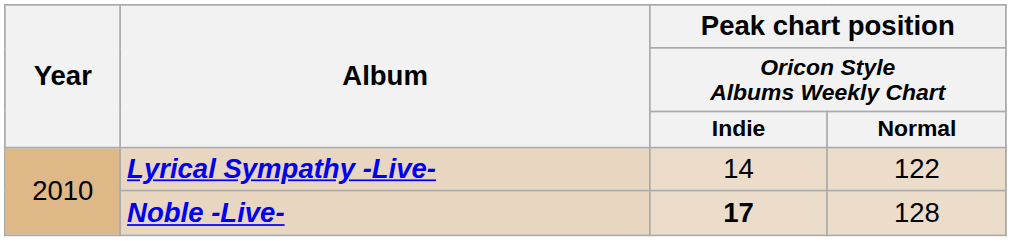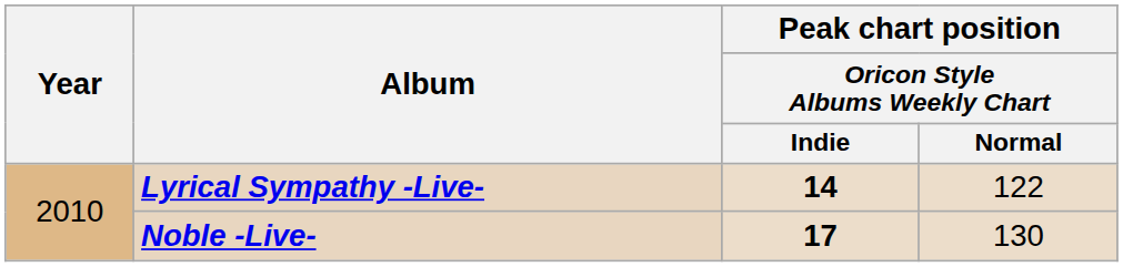 <table class="wikitable">
 <tr>
 <th width="60" rowspan="3">Year</th>
 <th rowspan="3" width="300">Album</th>
 <th width="200" colspan="2">Peak chart position</th>
 </tr>
 <tr style="font-size:smaller;">
 <th bgcolor="#DEB887" colspan="2"><em>Oricon Style</em><br><em>Albums Weekly Chart</em><br></th>
 </tr>
 <tr style="font-size:smaller;">
 <th bgcolor="#DEB887" width="50">Indie</th>
 <th bgcolor="#DEB887" width="50">Normal</th>
 </tr>
 <tr>
 <td align="center" rowspan=2 bgcolor="#DEB887">2010</td>
 <td bgcolor="#E8D6C0"><strong><em><a href='#'>Lyrical Sympathy -Live-</a></em></strong> </td>
-<td align="center" bgcolor="#ECDDCA">14</td>
+<td align="center" bgcolor="#ECDDCA"><strong>14</strong></td>
 <td align="center" bgcolor="#ECDDCA">122</td>
 </tr>
 <tr>
 <td bgcolor="#E8D6C0"><strong><em><a href='#'>Noble -Live-</a></em></strong> </td>
 <td align="center" bgcolor="#ECDDCA"><strong>17</strong></td>
-<td align="center" bgcolor="#ECDDCA">128</td>
+<td align="center" bgcolor="#ECDDCA">130</td>
 </tr>
 </table>
